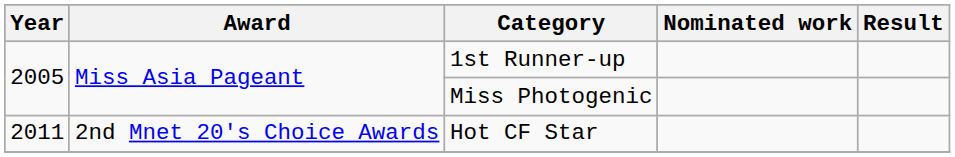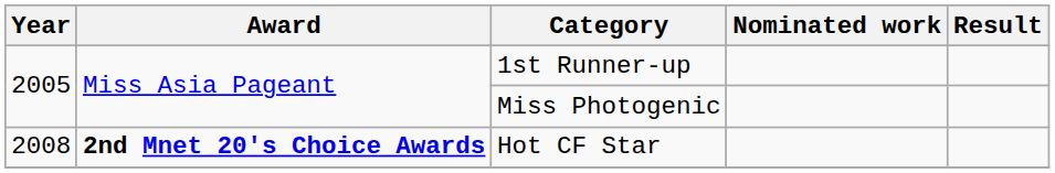 <table class="wikitable">
 <tr>
 <th>Year</th>
 <th>Award</th>
 <th>Category</th>
 <th>Nominated work</th>
 <th>Result</th>
 </tr>
 <tr>
 <td rowspan=2>2005</td>
 <td rowspan=2><a href='#'>Miss Asia Pageant</a></td>
 <td>1st Runner-up</td>
 <td></td>
 <td></td>
 </tr>
 <tr>
 <td>Miss Photogenic</td>
 <td></td>
 <td></td>
 </tr>
 <tr>
-<td>2011</td>
-<td>2nd <a href='#'>Mnet 20's Choice Awards</a></td>
+<td>2008</td>
+<td><strong>2nd <a href='#'>Mnet 20's Choice Awards</a></strong></td>
 <td>Hot CF Star</td>
 <td></td>
 <td></td>
 </tr>
 <tr>
 </tr>
 </table>
